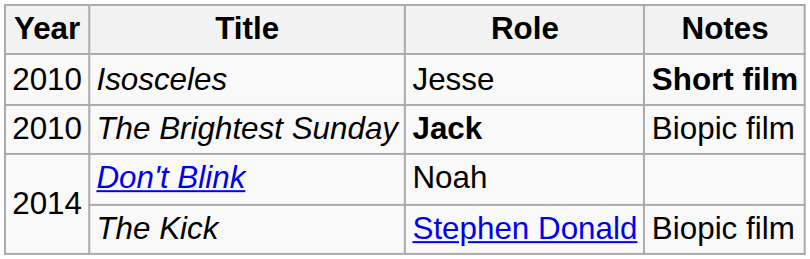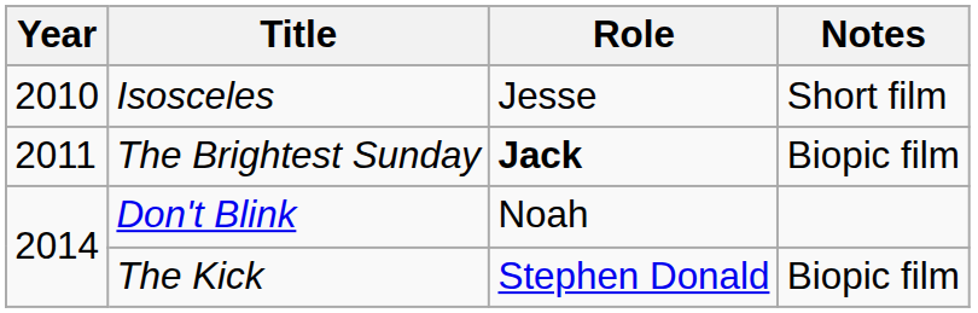 <table class="wikitable sortable">
 <tr>
 <th>Year</th>
 <th>Title</th>
 <th>Role</th>
 <th class="unsortable">Notes</th>
 </tr>
 <tr>
 <td>2010</td>
 <td><em>Isosceles</em></td>
 <td>Jesse</td>
-<td><strong>Short film</strong></td>
+<td>Short film</td>
 </tr>
 <tr>
-<td>2010</td>
+<td>2011</td>
 <td><em>The Brightest Sunday</em></td>
 <td><strong>Jack</strong></td>
 <td>Biopic film</td>
 </tr>
 <tr>
 <td rowspan="2">2014</td>
 <td><em><a href='#'>Don't Blink</a></em></td>
 <td>Noah</td>
 <td></td>
 </tr>
 <tr>
 <td><em>The Kick</em></td>
 <td><a href='#'>Stephen Donald</a></td>
 <td>Biopic film</td>
 </tr>
 </table>
